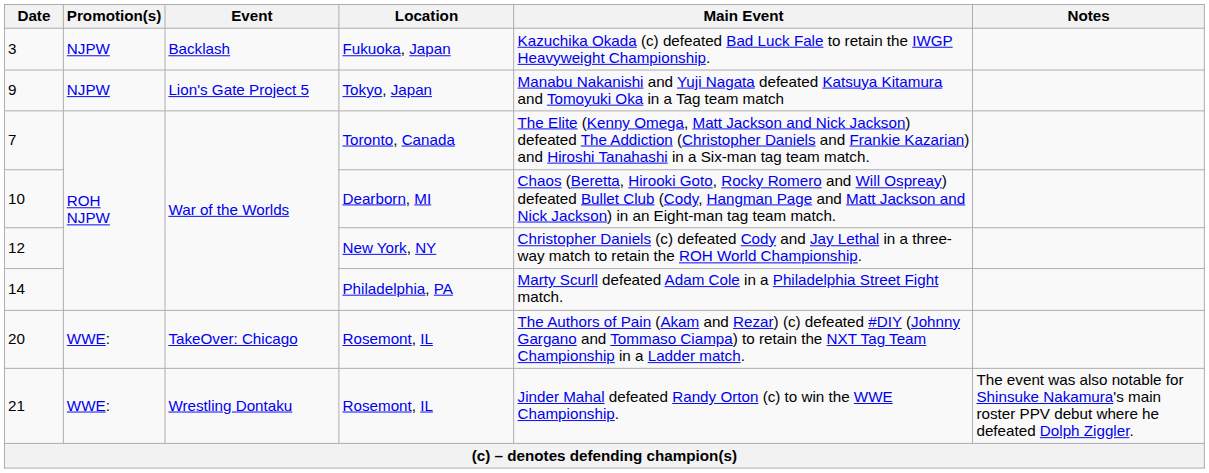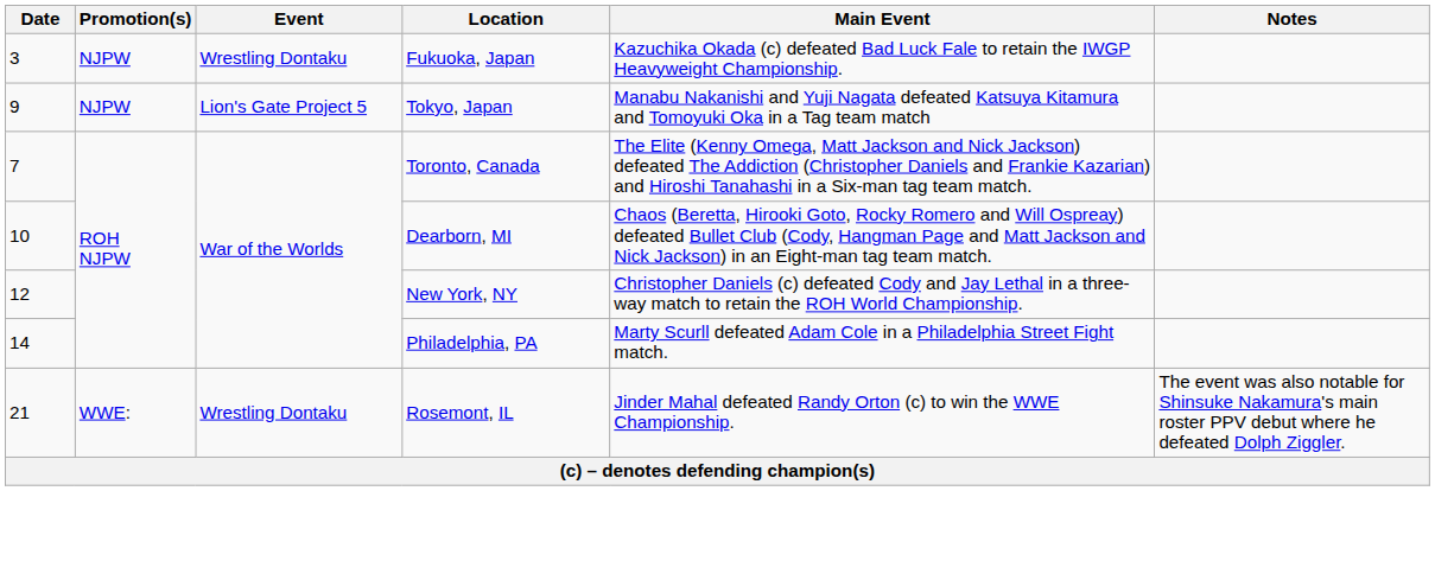 <table class="wikitable" style="width:100%;">
 <tr>
 <th width=5%>Date</th>
 <th width=5%>Promotion(s)</th>
 <th width=15%>Event</th>
 <th width=15%>Location</th>
 <th width=40%>Main Event</th>
 <th width=20%>Notes</th>
 </tr>
 <tr>
 <td>3</td>
 <td><a href='#'>NJPW</a></td>
-<td><a href='#'>Backlash</a></td>
+<td><a href='#'>Wrestling Dontaku</a></td>
 <td><a href='#'>Fukuoka</a>, <a href='#'>Japan</a></td>
 <td><a href='#'>Kazuchika Okada</a> (c) defeated <a href='#'>Bad Luck Fale</a> to retain the <a href='#'>IWGP Heavyweight Championship</a>.</td>
 <td></td>
 </tr>
 <tr>
 <td>9</td>
 <td><a href='#'>NJPW</a></td>
 <td><a href='#'>Lion's Gate Project 5</a></td>
 <td><a href='#'>Tokyo</a>, <a href='#'>Japan</a></td>
 <td><a href='#'>Manabu Nakanishi</a> and <a href='#'>Yuji Nagata</a> defeated <a href='#'>Katsuya Kitamura</a> and <a href='#'>Tomoyuki Oka</a> in a Tag team match</td>
 <td></td>
 </tr>
 <tr>
 <td>7</td>
 <td rowspan="4"><a href='#'>ROH</a><br> <a href='#'>NJPW</a></td>
 <td rowspan="4"><a href='#'>War of the Worlds</a></td>
 <td><a href='#'>Toronto</a>, <a href='#'>Canada</a></td>
 <td><a href='#'>The Elite</a> (<a href='#'>Kenny Omega</a>, <a href='#'>Matt Jackson and Nick Jackson</a>) defeated <a href='#'>The Addiction</a> (<a href='#'>Christopher Daniels</a> and <a href='#'>Frankie Kazarian</a>) and <a href='#'>Hiroshi Tanahashi</a> in a Six-man tag team match.</td>
 <td></td>
 </tr>
 <tr>
 <td>10</td>
 <td><a href='#'>Dearborn</a>, <a href='#'>MI</a></td>
 <td><a href='#'>Chaos</a> (<a href='#'>Beretta</a>, <a href='#'>Hirooki Goto</a>, <a href='#'>Rocky Romero</a> and <a href='#'>Will Ospreay</a>) defeated <a href='#'>Bullet Club</a> (<a href='#'>Cody</a>, <a href='#'>Hangman Page</a> and <a href='#'>Matt Jackson and Nick Jackson</a>) in an Eight-man tag team match.</td>
 <td></td>
 </tr>
 <tr>
 <td>12</td>
 <td><a href='#'>New York</a>, <a href='#'>NY</a></td>
 <td><a href='#'>Christopher Daniels</a> (c) defeated <a href='#'>Cody</a> and <a href='#'>Jay Lethal</a> in a three-way match to retain the <a href='#'>ROH World Championship</a>.</td>
 <td></td>
 </tr>
 <tr>
 <td>14</td>
 <td><a href='#'>Philadelphia</a>, <a href='#'>PA</a></td>
 <td><a href='#'>Marty Scurll</a> defeated <a href='#'>Adam Cole</a> in a <a href='#'>Philadelphia Street Fight</a> match.</td>
 <td></td>
 </tr>
 <tr>
-<td>20</td>
-<td><a href='#'>WWE</a>:<br></td>
-<td><a href='#'>TakeOver: Chicago</a></td>
-<td><a href='#'>Rosemont</a>, <a href='#'>IL</a></td>
-<td><a href='#'>The Authors of Pain</a> (<a href='#'>Akam</a> and <a href='#'>Rezar</a>) (c) defeated <a href='#'>#DIY</a> (<a href='#'>Johnny Gargano</a> and <a href='#'>Tommaso Ciampa</a>) to retain the <a href='#'>NXT Tag Team Championship</a> in a <a href='#'>Ladder match</a>.</td>
-<td></td>
-</tr>
-<tr>
 <td>21</td>
 <td><a href='#'>WWE</a>:<br></td>
 <td><a href='#'>Wrestling Dontaku</a></td>
 <td><a href='#'>Rosemont</a>, <a href='#'>IL</a></td>
 <td><a href='#'>Jinder Mahal</a> defeated <a href='#'>Randy Orton</a> (c) to win the <a href='#'>WWE Championship</a>.</td>
 <td>The event was also notable for <a href='#'>Shinsuke Nakamura</a>'s main roster PPV debut where he defeated <a href='#'>Dolph Ziggler</a>.</td>
 </tr>
 <tr>
 <th colspan="6">(c) – denotes defending champion(s)</th>
 </tr>
 </table>
